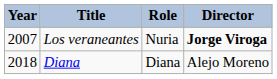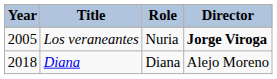 <table class="wikitable">
 <tr>
 <th style="background:#B0C4DE;">Year</th>
 <th style="background:#B0C4DE;">Title</th>
 <th style="background:#B0C4DE;">Role</th>
 <th style="background:#B0C4DE;">Director</th>
 </tr>
 <tr>
-<td>2007</td>
+<td>2005</td>
 <td><em>Los veraneantes</em></td>
 <td>Nuria</td>
 <td><strong>Jorge Viroga</strong></td>
 </tr>
 <tr>
 <td>2018</td>
 <td><em><a href='#'>Diana</a></em></td>
 <td>Diana</td>
 <td>Alejo Moreno</td>
 </tr>
 </table>
